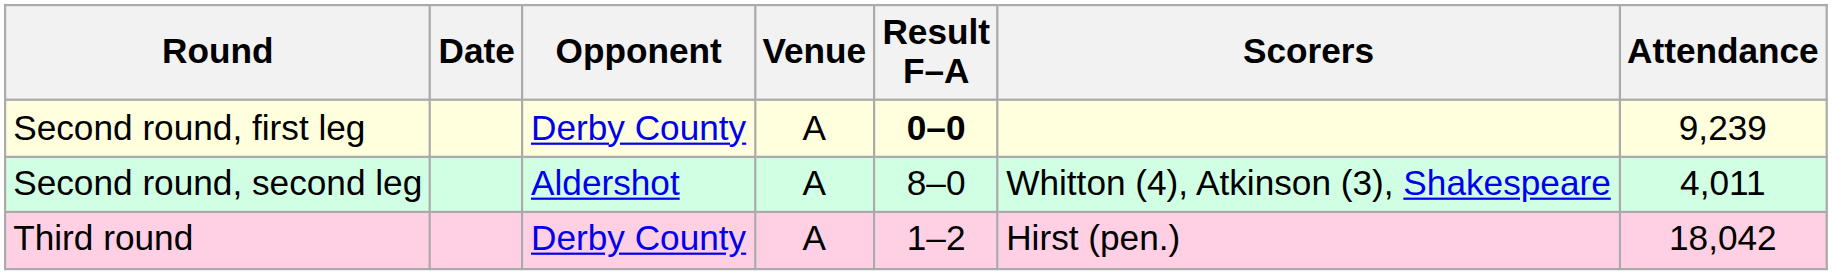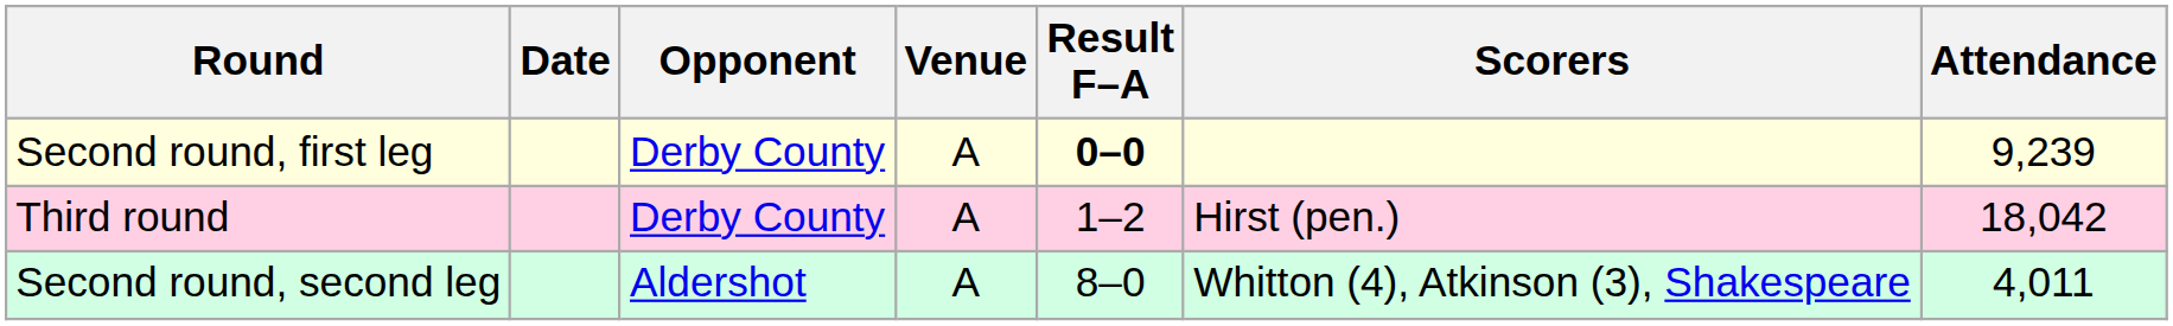 <table class="wikitable sortable" style="text-align:center;">
 <tr>
 <th>Round</th>
 <th>Date</th>
 <th>Opponent</th>
 <th>Venue</th>
 <th>Result<br>F–A</th>
 <th class=unsortable>Scorers</th>
 <th>Attendance</th>
 </tr>
 <tr bgcolor="#ffffdd">
 <td align=left>Second round, first leg</td>
 <td align=left></td>
 <td align=left><a href='#'>Derby County</a></td>
 <td>A</td>
 <td><strong>0–0</strong></td>
 <td></td>
 <td>9,239</td>
 </tr>
+<tr bgcolor="#ffd0e3">
+<td align=left>Third round</td>
+<td align=left></td>
+<td align=left><a href='#'>Derby County</a></td>
+<td>A</td>
+<td>1–2</td>
+<td align=left>Hirst (pen.)</td>
+<td>18,042</td>
+</tr>
 <tr bgcolor="#d0ffe3">
 <td align=left>Second round, second leg</td>
 <td align=left></td>
 <td align=left><a href='#'>Aldershot</a></td>
 <td>A</td>
 <td>8–0</td>
 <td align=left>Whitton (4), Atkinson (3), <a href='#'>Shakespeare</a></td>
 <td>4,011</td>
 </tr>
-<tr bgcolor="#ffd0e3">
-<td align=left>Third round</td>
-<td align=left></td>
-<td align=left><a href='#'>Derby County</a></td>
-<td>A</td>
-<td>1–2</td>
-<td align=left>Hirst (pen.)</td>
-<td>18,042</td>
-</tr>
 </table>
